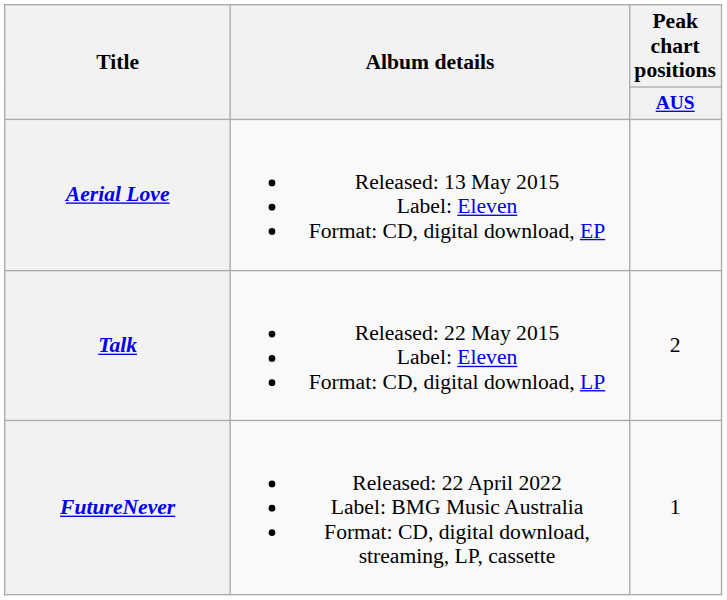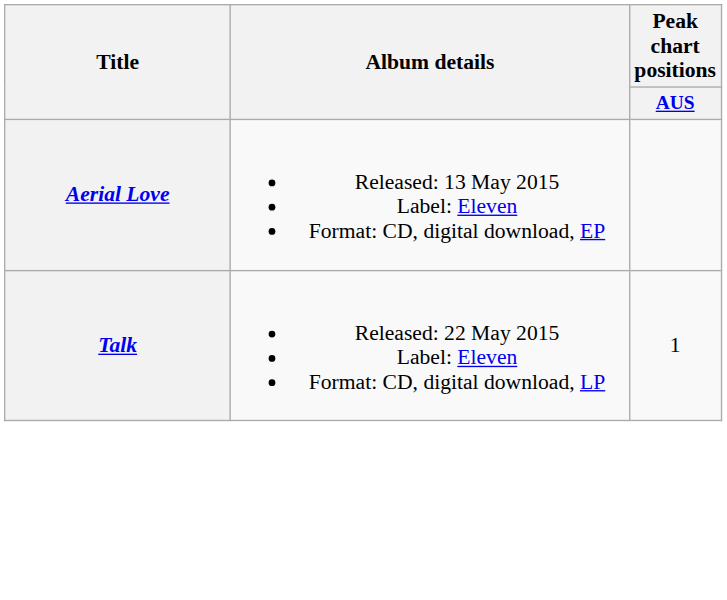 <table class="wikitable plainrowheaders" style="text-align:center;">
 <tr>
 <th scope="col" rowspan="2" style="width:10em;">Title</th>
 <th scope="col" rowspan="2" style="width:18em;">Album details</th>
 <th scope="col" colspan="1">Peak chart positions</th>
 </tr>
 <tr>
 <th scope="col" style="width:2.5em; font-size:90%;"><a href='#'>AUS</a><br></th>
 </tr>
 <tr>
 <th scope="row"><em><a href='#'>Aerial Love</a></em></th>
 <td><br><ul><li>Released: 13 May 2015</li><li>Label: <a href='#'>Eleven</a></li><li>Format: CD, digital download, <a href='#'>EP</a></li></ul></td>
 <td></td>
 </tr>
 <tr>
 <th scope="row"><em><a href='#'>Talk</a></em></th>
 <td><br><ul><li>Released: 22 May 2015</li><li>Label: <a href='#'>Eleven</a></li><li>Format: CD, digital download, <a href='#'>LP</a></li></ul></td>
-<td>2</td>
-</tr>
-<tr>
-<th scope="row"><em><a href='#'>FutureNever</a></em></th>
-<td><br><ul><li>Released: 22 April 2022</li><li>Label: BMG Music Australia</li><li>Format: CD, digital download, streaming, LP, cassette</li></ul></td>
-<td>1<br></td>
+<td>1</td>
 </tr>
 </table>
